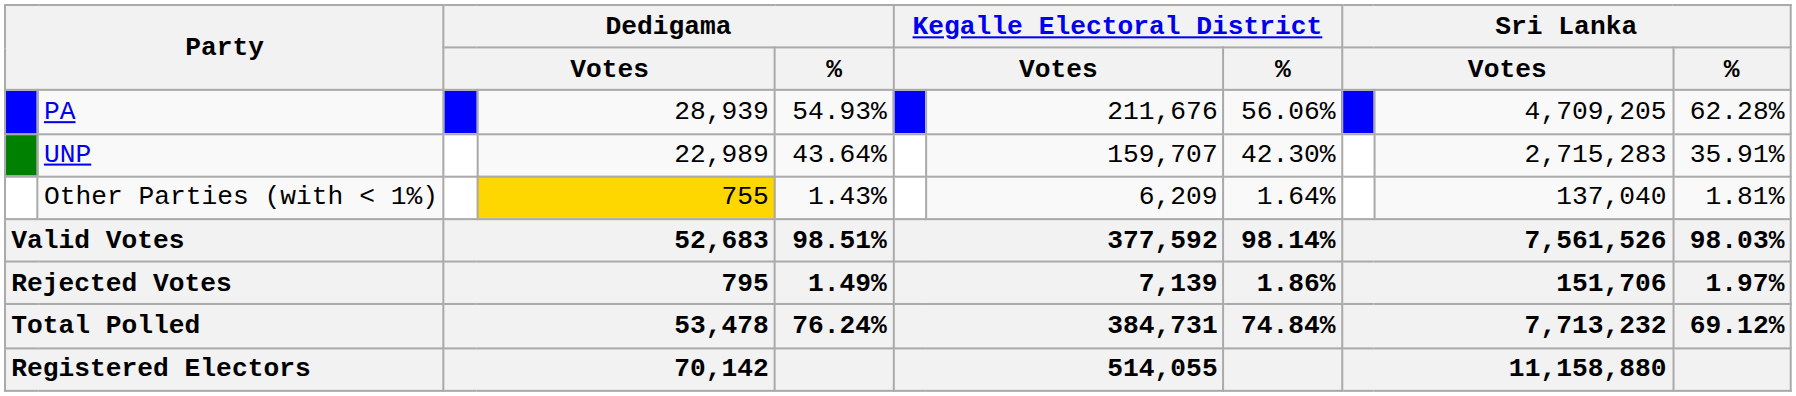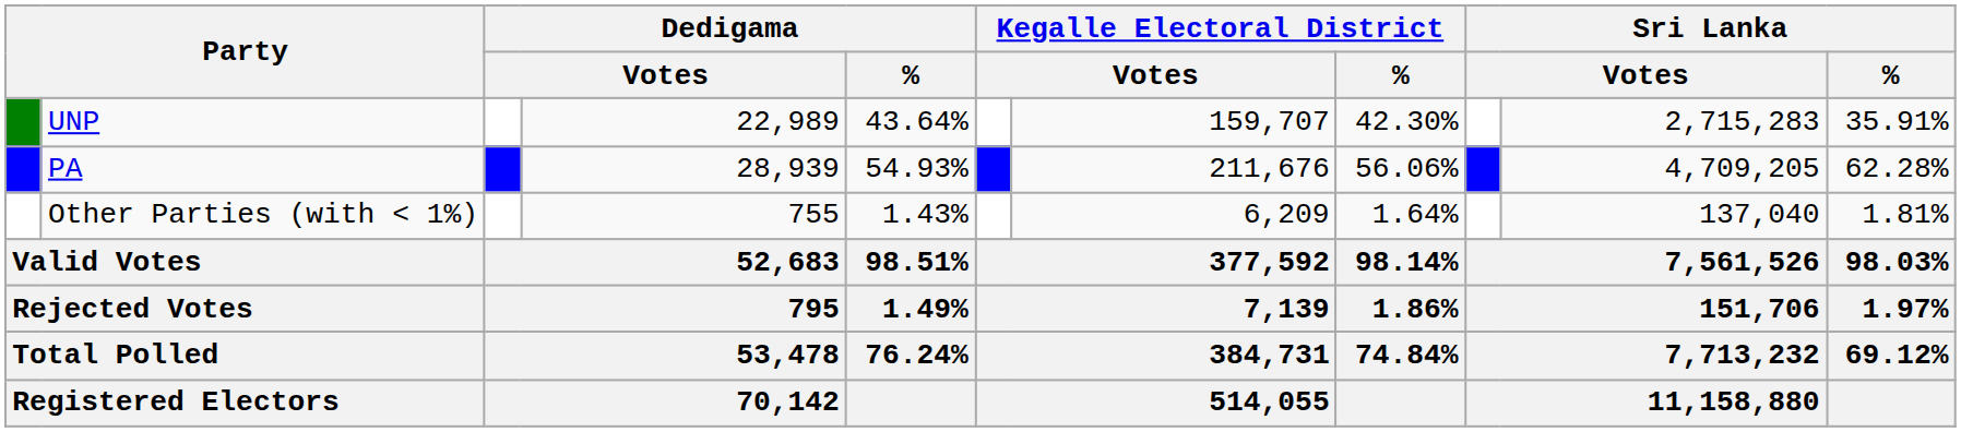 <table class="wikitable">
 <tr>
 <th colspan="2" width="144px"rowspan="2">Party</th>
 <th colspan="3" width="216px">Dedigama</th>
 <th colspan="3" width="216px"><a href='#'>Kegalle Electoral District</a></th>
 <th colspan="3" width="216px">Sri Lanka</th>
 </tr>
 <tr>
 <th colspan="2" width="144px">Votes</th>
 <th>%</th>
 <th colspan="2" width="144px">Votes</th>
 <th>%</th>
 <th colspan="2" width="144px">Votes</th>
 <th>%</th>
 </tr>
 <tr>
+<td style="background-color:green;" width="10px"></td>
+<td style="text-align:left;"><a href='#'>UNP</a></td>
+<td style="background-color:white;" width="10px"></td>
+<td style="text-align:right;">22,989</td>
+<td style="text-align:right;">43.64%</td>
+<td style="background-color:white;" width="10px"></td>
+<td style="text-align:right;">159,707</td>
+<td style="text-align:right;">42.30%</td>
+<td style="background-color:white;" width="10px"></td>
+<td style="text-align:right;">2,715,283</td>
+<td style="text-align:right;">35.91%</td>
+</tr>
+<tr>
 <td style="background-color:blue;" width="10px"></td>
 <td style="text-align:left;"><a href='#'>PA</a></td>
 <td style="background-color:blue;" width="10px"></td>
 <td style="text-align:right;">28,939</td>
 <td style="text-align:right;">54.93%</td>
 <td style="background-color:blue;" width="10px"></td>
 <td style="text-align:right;">211,676</td>
 <td style="text-align:right;">56.06%</td>
 <td style="background-color:blue;" width="10px"></td>
 <td style="text-align:right;">4,709,205</td>
 <td style="text-align:right;">62.28%</td>
 </tr>
 <tr>
-<td style="background-color:green;" width="10px"></td>
-<td style="text-align:left;"><a href='#'>UNP</a></td>
-<td style="background-color:white;" width="10px"></td>
-<td style="text-align:right;">22,989</td>
-<td style="text-align:right;">43.64%</td>
-<td style="background-color:white;" width="10px"></td>
-<td style="text-align:right;">159,707</td>
-<td style="text-align:right;">42.30%</td>
-<td style="background-color:white;" width="10px"></td>
-<td style="text-align:right;">2,715,283</td>
-<td style="text-align:right;">35.91%</td>
-</tr>
-<tr>
 <td style="background-color:white;" width="10px"></td>
 <td style="text-align:left;">Other Parties (with < 1%)</td>
 <td style="background-color:white;" width="10px"></td>
-<td style="background: gold; text-align:right;">755</td>
+<td style="text-align:right;">755</td>
 <td style="text-align:right;">1.43%</td>
 <td style="background-color:white;" width="10px"></td>
 <td style="text-align:right;">6,209</td>
 <td style="text-align:right;">1.64%</td>
 <td style="background-color:white;" width="10px"></td>
 <td style="text-align:right;">137,040</td>
 <td style="text-align:right;">1.81%</td>
 </tr>
 <tr>
 <th colspan="2" width="144px"style="text-align:left;">Valid Votes</th>
 <th style="text-align:right;"colspan="2" width="144px">52,683</th>
 <th style="text-align:right;">98.51%</th>
 <th style="text-align:right;"colspan="2" width="144px">377,592</th>
 <th style="text-align:right;">98.14%</th>
 <th style="text-align:right;"colspan="2" width="144px">7,561,526</th>
 <th style="text-align:right;">98.03%</th>
 </tr>
 <tr>
 <th colspan="2" width="144px"style="text-align:left;">Rejected Votes</th>
 <th style="text-align:right;"colspan="2" width="144px">795</th>
 <th style="text-align:right;">1.49%</th>
 <th style="text-align:right;"colspan="2" width="144px">7,139</th>
 <th style="text-align:right;">1.86%</th>
 <th style="text-align:right;"colspan="2" width="144px">151,706</th>
 <th style="text-align:right;">1.97%</th>
 </tr>
 <tr>
 <th colspan="2" width="144px"style="text-align:left;">Total Polled</th>
 <th style="text-align:right;"colspan="2" width="144px">53,478</th>
 <th style="text-align:right;">76.24%</th>
 <th style="text-align:right;"colspan="2" width="144px">384,731</th>
 <th style="text-align:right;">74.84%</th>
 <th style="text-align:right;"colspan="2" width="144px">7,713,232</th>
 <th style="text-align:right;">69.12%</th>
 </tr>
 <tr>
 <th colspan="2" width="144px"style="text-align:left;">Registered Electors</th>
 <th style="text-align:right;"colspan="2" width="144px">70,142</th>
 <th></th>
 <th style="text-align:right;"colspan="2" width="144px">514,055</th>
 <th></th>
 <th style="text-align:right;"colspan="2" width="144px">11,158,880</th>
 <th></th>
 </tr>
 </table>
